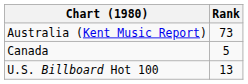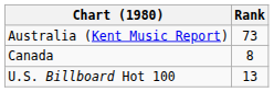 <table class="wikitable sortable">
 <tr>
 <th>Chart (1980)</th>
 <th>Rank</th>
 </tr>
 <tr>
 <td>Australia (<a href='#'>Kent Music Report</a>)</td>
 <td style="text-align:center;">73</td>
 </tr>
 <tr>
 <td>Canada</td>
-<td style="text-align:center;">5</td>
+<td style="text-align:center;">8</td>
 </tr>
 <tr>
 <td>U.S. <em>Billboard</em> Hot 100</td>
 <td style="text-align:center;">13</td>
 </tr>
 </table>
